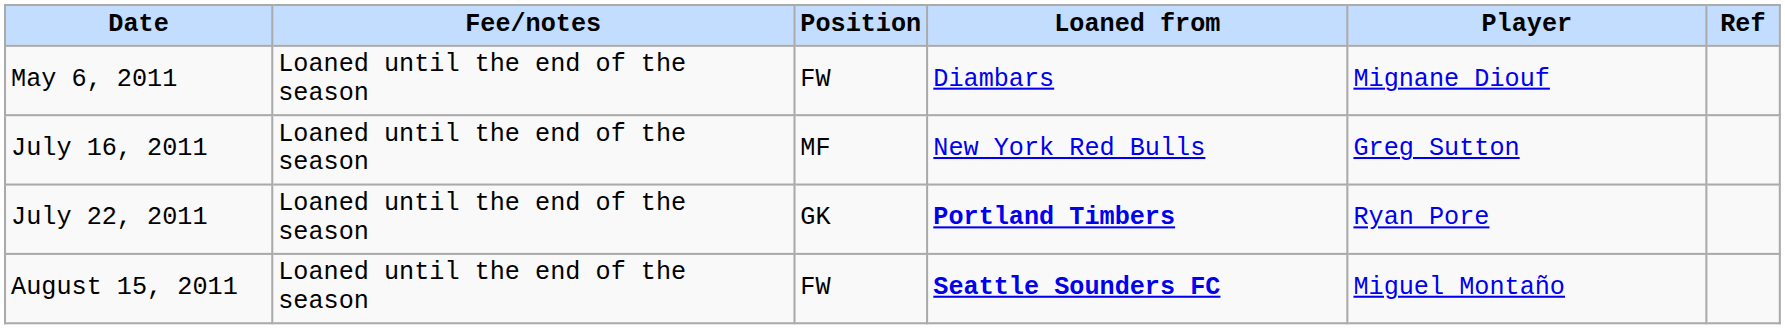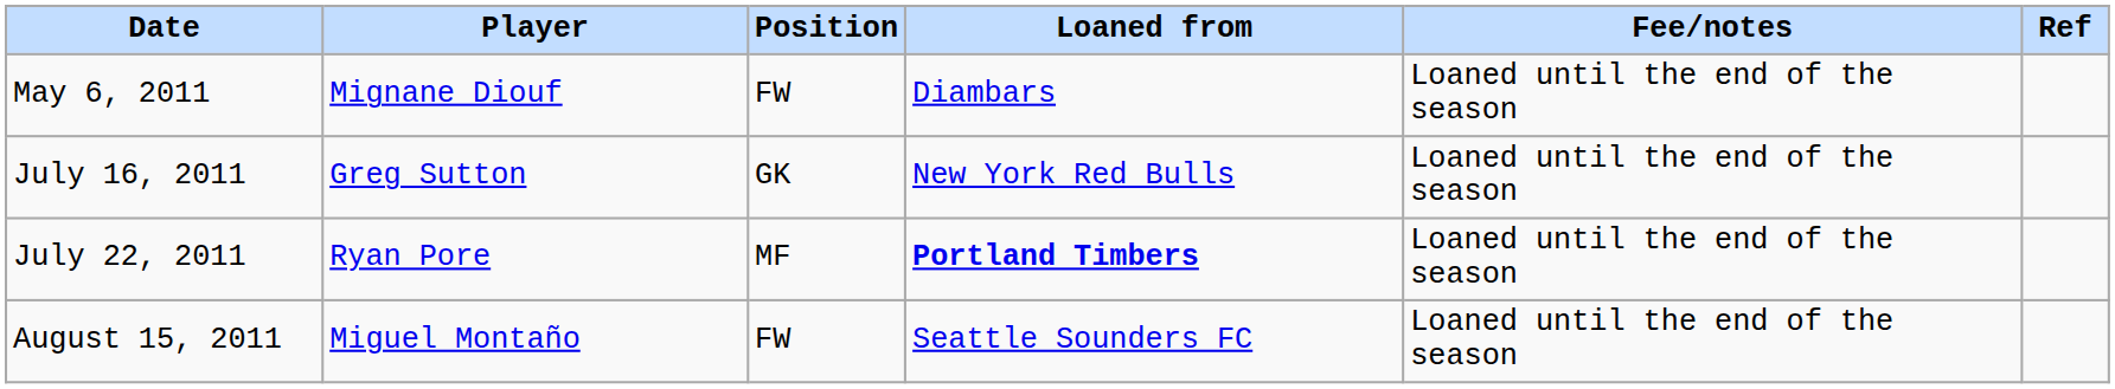 <table class="wikitable" style="text-align:left; font-size:95%;">
 <tr>
 <th style="background:#c2ddff; width:125px;">Date</th>
-<th style="background:#c2ddff; width:250px;">Fee/notes</th>
+<th style="background:#c2ddff; width:170px;">Player</th>
 <th style="background:#c2ddff; width:50px;">Position</th>
 <th style="background:#c2ddff; width:200px;">Loaned from</th>
-<th style="background:#c2ddff; width:170px;">Player</th>
+<th style="background:#c2ddff; width:250px;">Fee/notes</th>
 <th style="background:#c2ddff; width:30px;">Ref</th>
 </tr>
 <tr>
 <td>May 6, 2011</td>
-<td>Loaned until the end of the season</td>
+<td> <a href='#'>Mignane Diouf</a></td>
 <td>FW</td>
 <td> <a href='#'>Diambars</a></td>
-<td> <a href='#'>Mignane Diouf</a></td>
+<td>Loaned until the end of the season</td>
 <td></td>
 </tr>
 <tr>
 <td>July 16, 2011</td>
+<td> <a href='#'>Greg Sutton</a></td>
+<td>GK</td>
+<td> <a href='#'>New York Red Bulls</a></td>
 <td>Loaned until the end of the season</td>
-<td>MF</td>
-<td> <a href='#'>New York Red Bulls</a></td>
-<td> <a href='#'>Greg Sutton</a></td>
 <td></td>
 </tr>
 <tr>
 <td>July 22, 2011</td>
+<td> <a href='#'>Ryan Pore</a></td>
+<td>MF</td>
+<td><strong> <a href='#'>Portland Timbers</a></strong></td>
 <td>Loaned until the end of the season</td>
-<td>GK</td>
-<td><strong> <a href='#'>Portland Timbers</a></strong></td>
-<td> <a href='#'>Ryan Pore</a></td>
 <td></td>
 </tr>
 <tr>
 <td>August 15, 2011</td>
+<td> <a href='#'>Miguel Montaño</a></td>
+<td>FW</td>
+<td> <a href='#'>Seattle Sounders FC</a></td>
 <td>Loaned until the end of the season</td>
-<td>FW</td>
-<td><strong> <a href='#'>Seattle Sounders FC</a></strong></td>
-<td> <a href='#'>Miguel Montaño</a></td>
 <td></td>
 </tr>
 </table>
